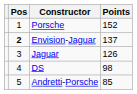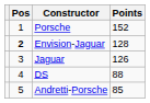 <table class="wikitable" style="font-size: 85%;">
 <tr>
 <th></th>
 <th>Pos</th>
 <th>Constructor</th>
 <th>Points</th>
 </tr>
 <tr>
 <td align="left"></td>
 <td align="center">1</td>
 <td> <a href='#'>Porsche</a></td>
 <td align="left">152</td>
 </tr>
 <tr>
 <td align="left"></td>
 <td align="center"><strong>2</strong></td>
 <td> <a href='#'>Envision</a>-<a href='#'>Jaguar</a></td>
-<td align="left">137</td>
+<td align="left">128</td>
 </tr>
 <tr>
 <td align="left"></td>
 <td align="center">3</td>
 <td> <a href='#'>Jaguar</a></td>
 <td align="left">126</td>
 </tr>
 <tr>
 <td align="left"></td>
 <td align="center">4</td>
 <td> <a href='#'>DS</a></td>
-<td align="left">98</td>
+<td align="left">88</td>
 </tr>
 <tr>
 <td align="left"></td>
 <td align="center">5</td>
 <td> <a href='#'>Andretti</a>-<a href='#'>Porsche</a></td>
 <td align="left">85</td>
 </tr>
 </table>
